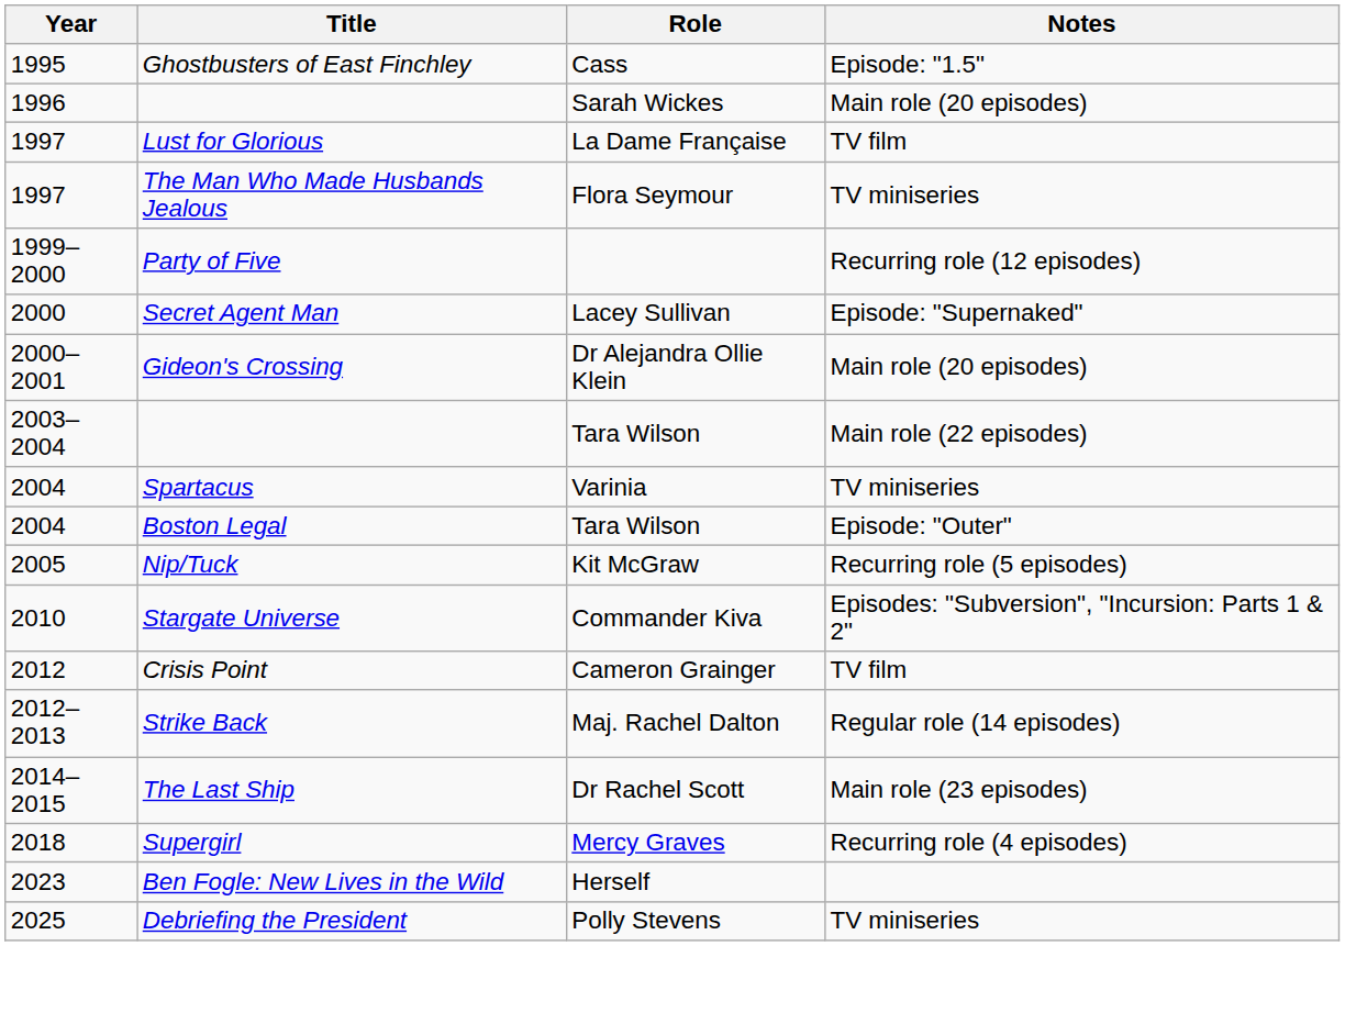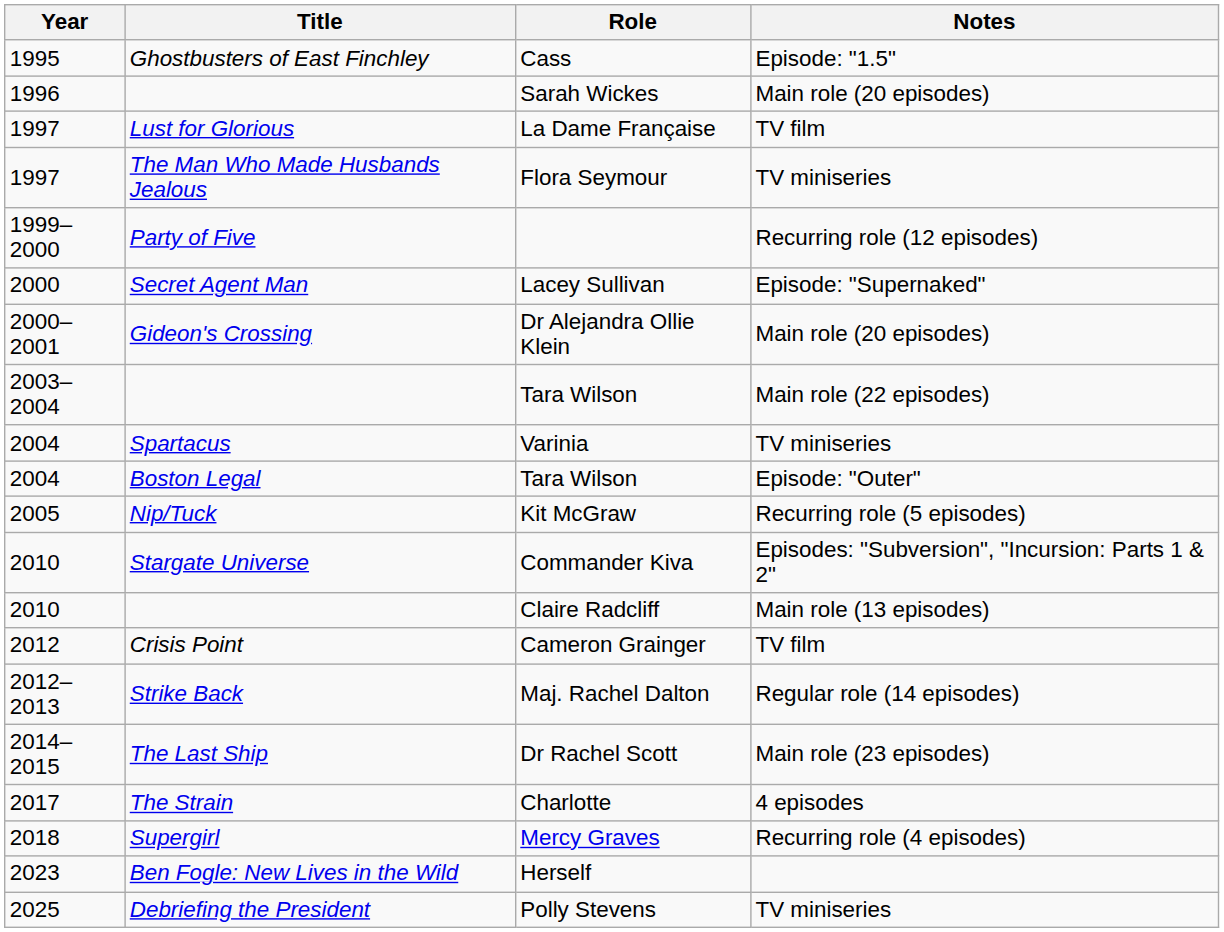 <table class="wikitable sortable">
 <tr>
 <th>Year</th>
 <th>Title</th>
 <th>Role</th>
 <th class="unsortable">Notes</th>
 </tr>
 <tr>
 <td>1995</td>
 <td><em>Ghostbusters of East Finchley</em></td>
 <td>Cass</td>
 <td>Episode: "1.5"</td>
 </tr>
 <tr>
 <td>1996</td>
 <td><em></em></td>
 <td>Sarah Wickes</td>
 <td>Main role (20 episodes)</td>
 </tr>
 <tr>
 <td>1997</td>
 <td><em><a href='#'>Lust for Glorious</a></em></td>
 <td>La Dame Française</td>
 <td>TV film</td>
 </tr>
 <tr>
 <td>1997</td>
 <td><em><a href='#'>The Man Who Made Husbands Jealous</a></em></td>
 <td>Flora Seymour</td>
 <td>TV miniseries</td>
 </tr>
 <tr>
 <td>1999–2000</td>
 <td><em><a href='#'>Party of Five</a></em></td>
 <td></td>
 <td>Recurring role (12 episodes)</td>
 </tr>
 <tr>
 <td>2000</td>
 <td><em><a href='#'>Secret Agent Man</a></em></td>
 <td>Lacey Sullivan</td>
 <td>Episode: "Supernaked"</td>
 </tr>
 <tr>
 <td>2000–2001</td>
 <td><em><a href='#'>Gideon's Crossing</a></em></td>
 <td>Dr Alejandra Ollie Klein</td>
 <td>Main role (20 episodes)</td>
 </tr>
 <tr>
 <td>2003–2004</td>
 <td><em></em></td>
 <td>Tara Wilson</td>
 <td>Main role (22 episodes)</td>
 </tr>
 <tr>
 <td>2004</td>
 <td><em><a href='#'>Spartacus</a></em></td>
 <td>Varinia</td>
 <td>TV miniseries</td>
 </tr>
 <tr>
 <td>2004</td>
 <td><em><a href='#'>Boston Legal</a></em></td>
 <td>Tara Wilson</td>
 <td>Episode: "Outer"</td>
 </tr>
 <tr>
 <td>2005</td>
 <td><em><a href='#'>Nip/Tuck</a></em></td>
 <td>Kit McGraw</td>
 <td>Recurring role (5 episodes)</td>
 </tr>
 <tr>
 <td>2010</td>
 <td><em><a href='#'>Stargate Universe</a></em></td>
 <td>Commander Kiva</td>
 <td>Episodes: "Subversion", "Incursion: Parts 1 & 2"</td>
 </tr>
 <tr>
+<td>2010</td>
+<td><em></em></td>
+<td>Claire Radcliff</td>
+<td>Main role (13 episodes)</td>
+</tr>
+<tr>
 <td>2012</td>
 <td><em>Crisis Point</em></td>
 <td>Cameron Grainger</td>
 <td>TV film</td>
 </tr>
 <tr>
 <td>2012–2013</td>
 <td><em><a href='#'>Strike Back</a></em></td>
 <td>Maj. Rachel Dalton</td>
 <td>Regular role (14 episodes)</td>
 </tr>
 <tr>
 <td>2014–2015</td>
 <td><em><a href='#'>The Last Ship</a></em></td>
 <td>Dr Rachel Scott</td>
 <td>Main role (23 episodes)</td>
+</tr>
+<tr>
+<td>2017</td>
+<td><em><a href='#'>The Strain</a></em></td>
+<td>Charlotte</td>
+<td>4 episodes</td>
 </tr>
 <tr>
 <td>2018</td>
 <td><em><a href='#'>Supergirl</a></em></td>
 <td><a href='#'>Mercy Graves</a></td>
 <td>Recurring role (4 episodes)</td>
 </tr>
 <tr>
 <td>2023</td>
 <td><em><a href='#'>Ben Fogle: New Lives in the Wild</a></em></td>
 <td>Herself</td>
 <td></td>
 </tr>
 <tr>
 <td>2025</td>
 <td><em><a href='#'>Debriefing the President</a></em></td>
 <td>Polly Stevens</td>
 <td>TV miniseries</td>
 </tr>
 </table>
